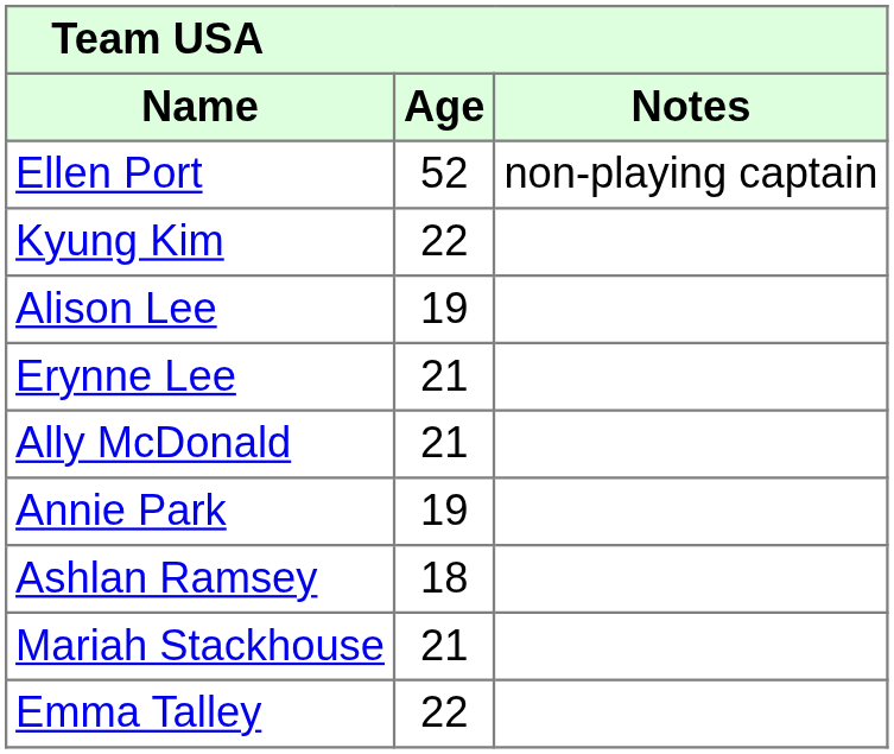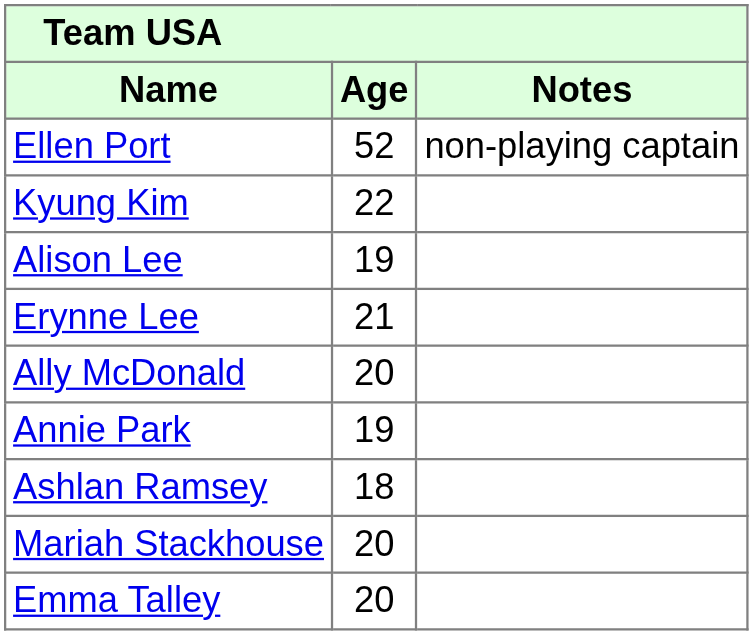 <table border="1" cellpadding="3" style="border-collapse: collapse;">
 <tr style="background:#ddffdd;">
 <td colspan="6">   <strong>Team USA</strong></td>
 </tr>
 <tr style="background:#ddffdd;">
 <th>Name</th>
 <th>Age</th>
 <th>Notes</th>
 </tr>
 <tr>
 <td><a href='#'>Ellen Port</a></td>
 <td align=center>52</td>
 <td>non-playing captain</td>
 </tr>
 <tr>
 <td><a href='#'>Kyung Kim</a></td>
 <td align=center>22</td>
 <td></td>
 </tr>
 <tr>
 <td><a href='#'>Alison Lee</a></td>
 <td align=center>19</td>
 <td></td>
 </tr>
 <tr>
 <td><a href='#'>Erynne Lee</a></td>
 <td align=center>21</td>
 <td></td>
 </tr>
 <tr>
 <td><a href='#'>Ally McDonald</a></td>
-<td align=center>21</td>
+<td align=center>20</td>
 <td></td>
 </tr>
 <tr>
 <td><a href='#'>Annie Park</a></td>
 <td align=center>19</td>
 <td></td>
 </tr>
 <tr>
 <td><a href='#'>Ashlan Ramsey</a></td>
 <td align=center>18</td>
 <td></td>
 </tr>
 <tr>
 <td><a href='#'>Mariah Stackhouse</a></td>
-<td align=center>21</td>
+<td align=center>20</td>
 <td></td>
 </tr>
 <tr>
 <td><a href='#'>Emma Talley</a></td>
-<td align=center>22</td>
+<td align=center>20</td>
 <td></td>
 </tr>
 </table>
